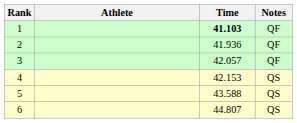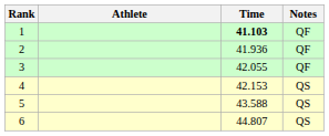 <table class=wikitable style="text-align:center">
 <tr>
 <th width=40>Rank</th>
 <th width=250>Athlete</th>
 <th width=80>Time</th>
 <th width=50>Notes</th>
 </tr>
 <tr bgcolor="ccffcc">
 <td>1</td>
 <td align=left></td>
 <td><strong>41.103</strong></td>
 <td>QF</td>
 </tr>
 <tr bgcolor="ccffcc">
 <td>2</td>
 <td align=left></td>
 <td>41.936</td>
 <td>QF</td>
 </tr>
 <tr bgcolor="ccffcc">
 <td>3</td>
 <td align=left></td>
-<td>42.057</td>
+<td>42.055</td>
 <td>QF</td>
 </tr>
 <tr bgcolor="#ffffcc">
 <td>4</td>
 <td align=left></td>
 <td>42.153</td>
 <td>QS</td>
 </tr>
 <tr bgcolor="#ffffcc">
 <td>5</td>
 <td align=left></td>
 <td>43.588</td>
 <td>QS</td>
 </tr>
 <tr bgcolor="#ffffcc">
 <td>6</td>
 <td align=left></td>
 <td>44.807</td>
 <td>QS</td>
 </tr>
 </table>
